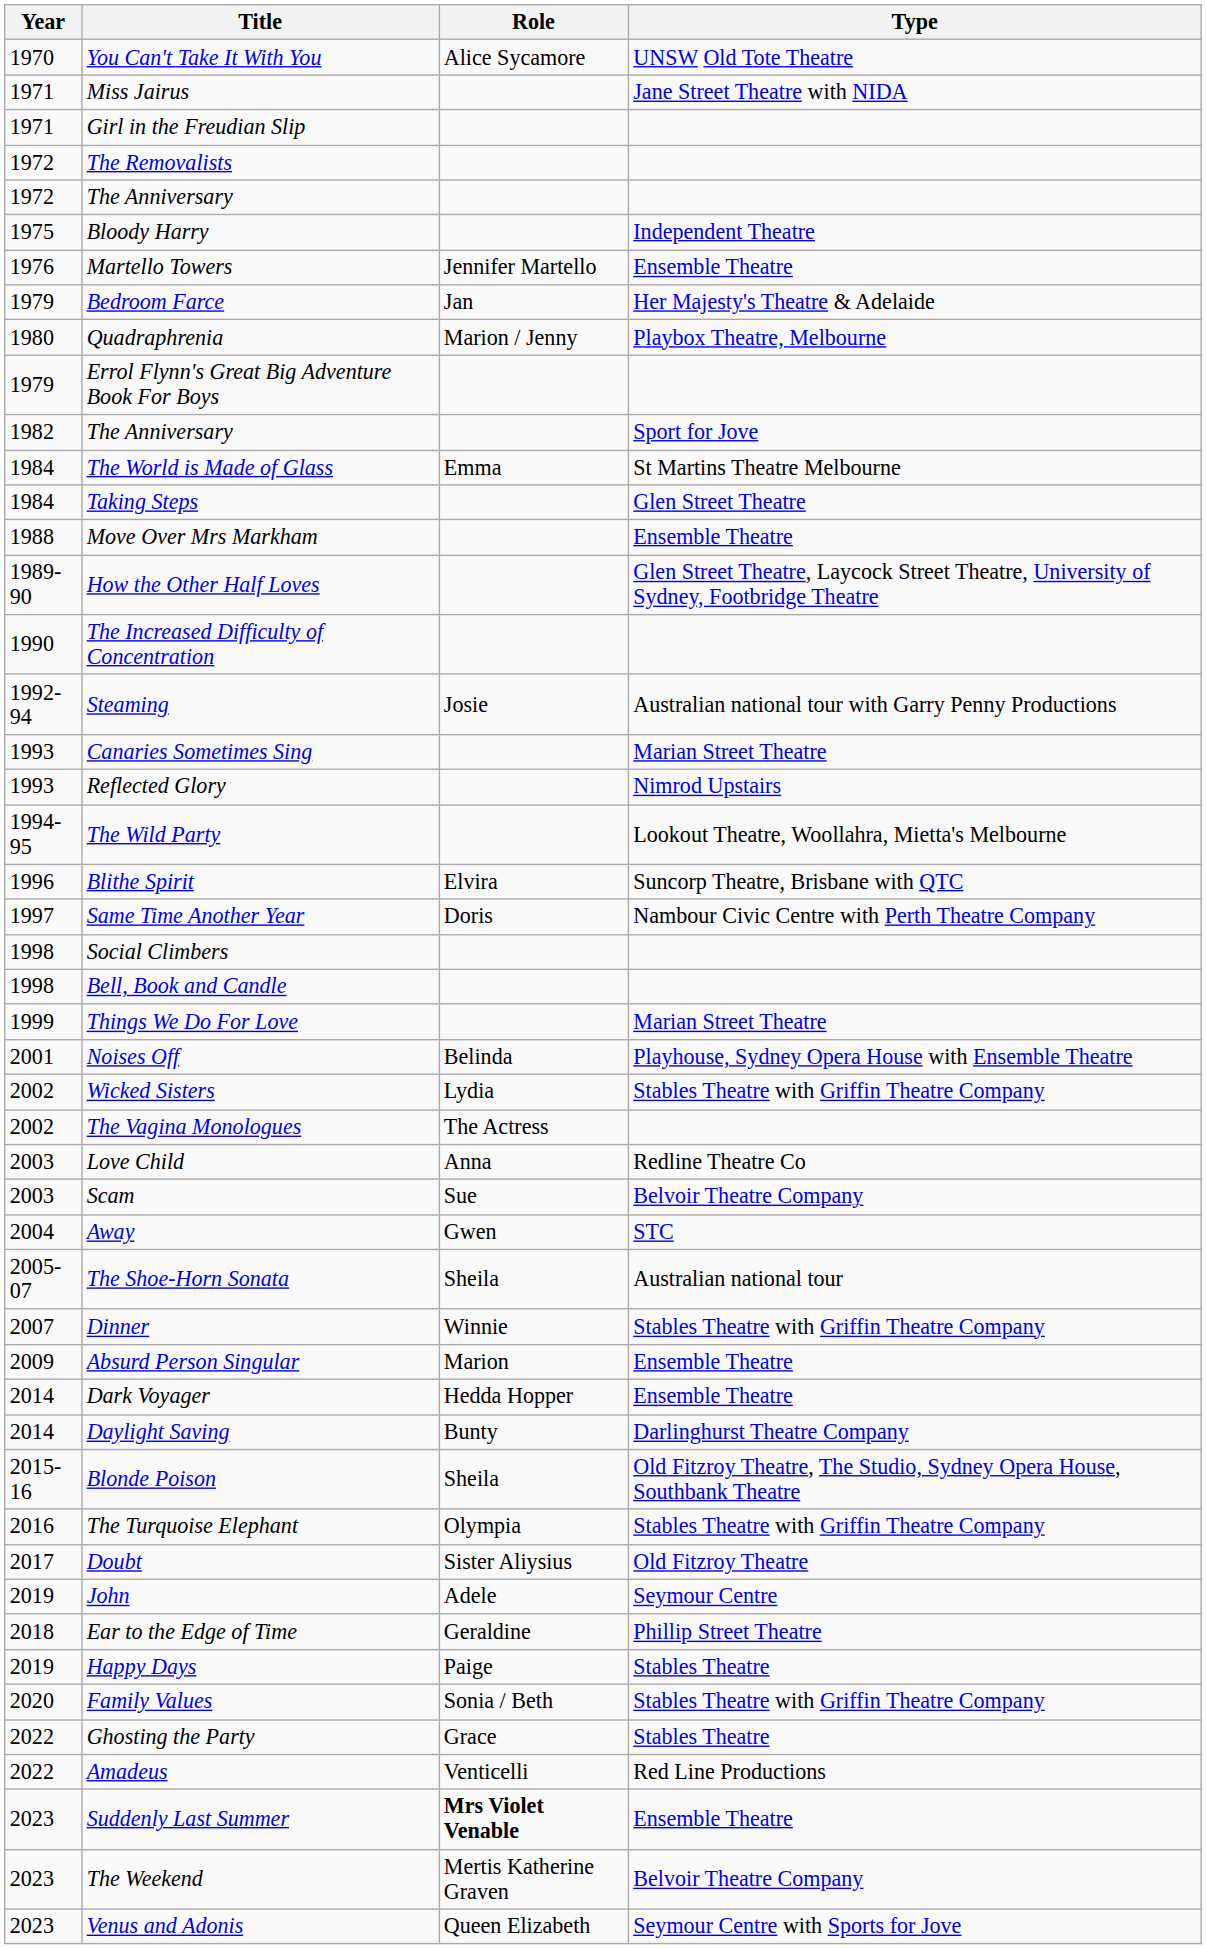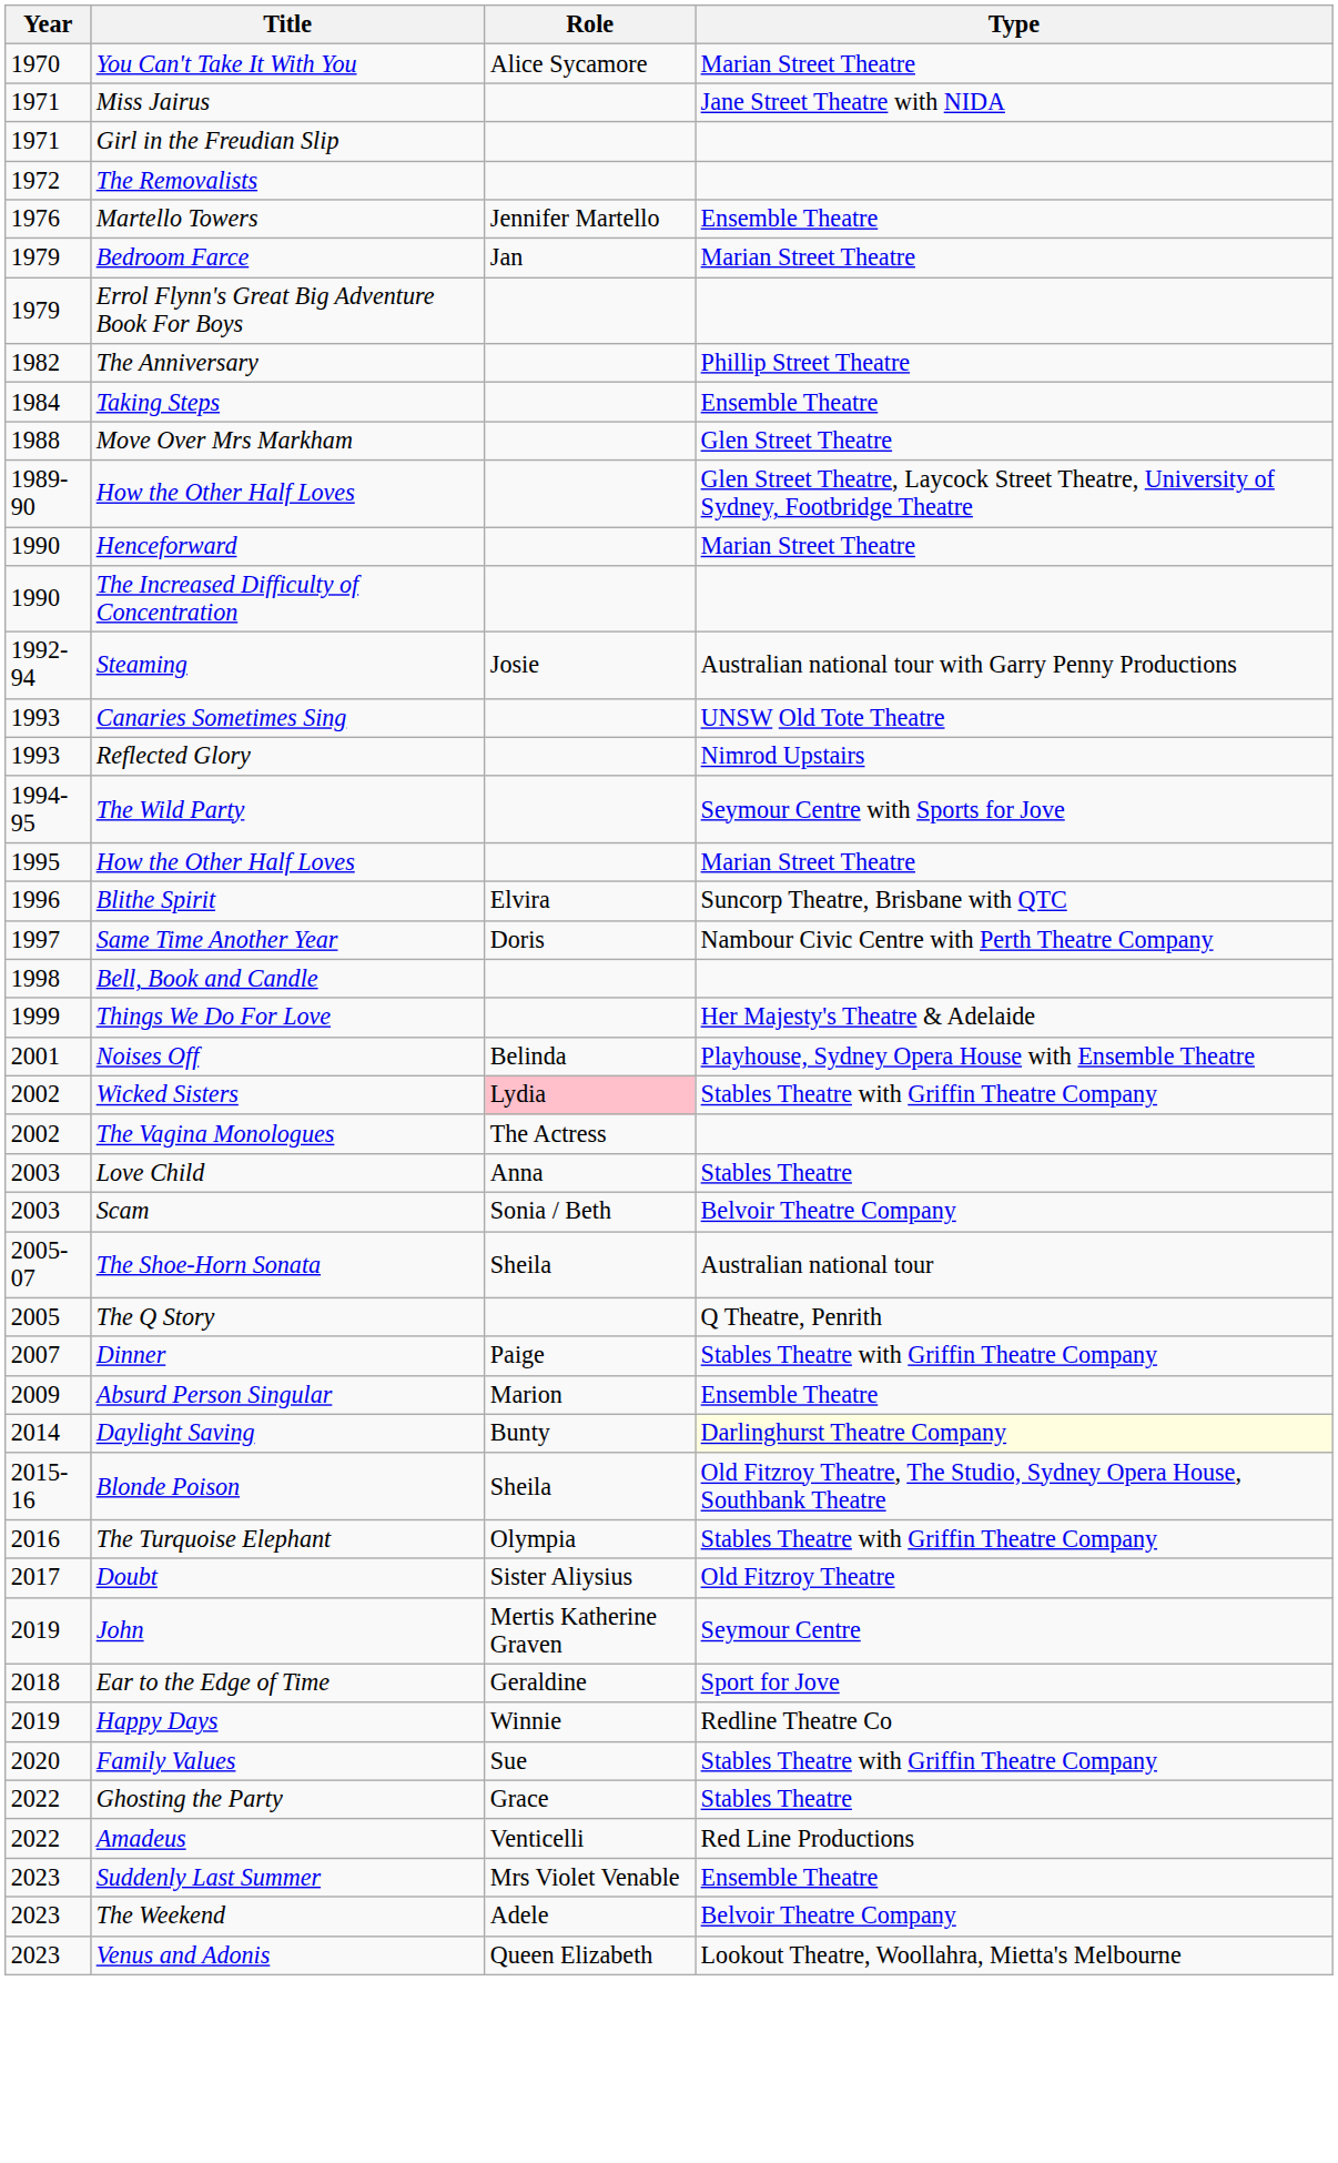 <table class="wikitable">
 <tr>
 <th>Year</th>
 <th>Title</th>
 <th>Role</th>
 <th>Type</th>
 </tr>
 <tr>
 <td>1970</td>
 <td><em><a href='#'>You Can't Take It With You</a></em></td>
 <td>Alice Sycamore</td>
-<td><a href='#'>UNSW</a> <a href='#'>Old Tote Theatre</a></td>
+<td><a href='#'>Marian Street Theatre</a></td>
 </tr>
 <tr>
 <td>1971</td>
 <td><em>Miss Jairus</em></td>
 <td></td>
 <td><a href='#'>Jane Street Theatre</a> with <a href='#'>NIDA</a></td>
 </tr>
 <tr>
 <td>1971</td>
 <td><em>Girl in the Freudian Slip</em></td>
 <td></td>
 <td></td>
 </tr>
 <tr>
 <td>1972</td>
 <td><em><a href='#'>The Removalists</a></em></td>
 <td></td>
 <td></td>
 </tr>
 <tr>
-<td>1972</td>
-<td><em>The Anniversary</em></td>
-<td></td>
-<td></td>
-</tr>
-<tr>
-<td>1975</td>
-<td><em>Bloody Harry</em></td>
-<td></td>
-<td><a href='#'>Independent Theatre</a></td>
-</tr>
-<tr>
 <td>1976</td>
 <td><em>Martello Towers</em></td>
 <td>Jennifer Martello</td>
 <td><a href='#'>Ensemble Theatre</a></td>
 </tr>
 <tr>
 <td>1979</td>
 <td><em><a href='#'>Bedroom Farce</a></em></td>
 <td>Jan</td>
-<td><a href='#'>Her Majesty's Theatre</a> & Adelaide</td>
-</tr>
-<tr>
-<td>1980</td>
-<td><em>Quadraphrenia</em></td>
-<td>Marion / Jenny</td>
-<td><a href='#'>Playbox Theatre, Melbourne</a></td>
+<td><a href='#'>Marian Street Theatre</a></td>
 </tr>
 <tr>
 <td>1979</td>
 <td><em>Errol Flynn's Great Big Adventure Book For Boys</em></td>
 <td></td>
 <td></td>
 </tr>
 <tr>
 <td>1982</td>
 <td><em>The Anniversary</em></td>
 <td></td>
-<td><a href='#'>Sport for Jove</a></td>
-</tr>
-<tr>
-<td>1984</td>
-<td><em><a href='#'>The World is Made of Glass</a></em></td>
-<td>Emma</td>
-<td>St Martins Theatre Melbourne</td>
+<td><a href='#'>Phillip Street Theatre</a></td>
 </tr>
 <tr>
 <td>1984</td>
 <td><em><a href='#'>Taking Steps</a></em></td>
 <td></td>
-<td><a href='#'>Glen Street Theatre</a></td>
+<td><a href='#'>Ensemble Theatre</a></td>
 </tr>
 <tr>
 <td>1988</td>
 <td><em>Move Over Mrs Markham</em></td>
 <td></td>
-<td><a href='#'>Ensemble Theatre</a></td>
+<td><a href='#'>Glen Street Theatre</a></td>
 </tr>
 <tr>
 <td>1989-90</td>
 <td><em><a href='#'>How the Other Half Loves</a></em></td>
 <td></td>
 <td><a href='#'>Glen Street Theatre</a>, Laycock Street Theatre, <a href='#'>University of Sydney, Footbridge Theatre</a></td>
+</tr>
+<tr>
+<td>1990</td>
+<td><em><a href='#'>Henceforward</a></em></td>
+<td></td>
+<td><a href='#'>Marian Street Theatre</a></td>
 </tr>
 <tr>
 <td>1990</td>
 <td><em><a href='#'>The Increased Difficulty of Concentration</a></em></td>
 <td></td>
 <td></td>
 </tr>
 <tr>
 <td>1992-94</td>
 <td><em><a href='#'>Steaming</a></em></td>
 <td>Josie</td>
 <td>Australian national tour with Garry Penny Productions</td>
 </tr>
 <tr>
 <td>1993</td>
 <td><em><a href='#'>Canaries Sometimes Sing</a></em></td>
 <td></td>
-<td><a href='#'>Marian Street Theatre</a></td>
+<td><a href='#'>UNSW</a> <a href='#'>Old Tote Theatre</a></td>
 </tr>
 <tr>
 <td>1993</td>
 <td><em>Reflected Glory</em></td>
 <td></td>
 <td><a href='#'>Nimrod Upstairs</a></td>
 </tr>
 <tr>
 <td>1994-95</td>
 <td><em><a href='#'>The Wild Party</a></em></td>
 <td></td>
-<td>Lookout Theatre, Woollahra, Mietta's Melbourne</td>
+<td><a href='#'>Seymour Centre</a> with <a href='#'>Sports for Jove</a></td>
+</tr>
+<tr>
+<td>1995</td>
+<td><em><a href='#'>How the Other Half Loves</a></em></td>
+<td></td>
+<td><a href='#'>Marian Street Theatre</a></td>
 </tr>
 <tr>
 <td>1996</td>
 <td><em><a href='#'>Blithe Spirit</a></em></td>
 <td>Elvira</td>
 <td>Suncorp Theatre, Brisbane with <a href='#'>QTC</a></td>
 </tr>
 <tr>
 <td>1997</td>
 <td><em><a href='#'>Same Time Another Year</a></em></td>
 <td>Doris</td>
 <td>Nambour Civic Centre with <a href='#'>Perth Theatre Company</a></td>
 </tr>
 <tr>
 <td>1998</td>
-<td><em>Social Climbers</em></td>
-<td></td>
-<td></td>
-</tr>
-<tr>
-<td>1998</td>
 <td><em><a href='#'>Bell, Book and Candle</a></em></td>
 <td></td>
 <td></td>
 </tr>
 <tr>
 <td>1999</td>
 <td><em><a href='#'>Things We Do For Love</a></em></td>
 <td></td>
-<td><a href='#'>Marian Street Theatre</a></td>
+<td><a href='#'>Her Majesty's Theatre</a> & Adelaide</td>
 </tr>
 <tr>
 <td>2001</td>
 <td><em><a href='#'>Noises Off</a></em></td>
 <td>Belinda</td>
 <td><a href='#'>Playhouse, Sydney Opera House</a> with <a href='#'>Ensemble Theatre</a></td>
 </tr>
 <tr>
 <td>2002</td>
 <td><em><a href='#'>Wicked Sisters</a></em></td>
-<td>Lydia</td>
+<td style="background: pink;">Lydia</td>
 <td><a href='#'>Stables Theatre</a> with <a href='#'>Griffin Theatre Company</a></td>
 </tr>
 <tr>
 <td>2002</td>
 <td><em><a href='#'>The Vagina Monologues</a></em></td>
 <td>The Actress</td>
 <td></td>
 </tr>
 <tr>
 <td>2003</td>
 <td><em>Love Child</em></td>
 <td>Anna</td>
-<td>Redline Theatre Co</td>
+<td><a href='#'>Stables Theatre</a></td>
 </tr>
 <tr>
 <td>2003</td>
 <td><em>Scam</em></td>
-<td>Sue</td>
+<td>Sonia / Beth</td>
 <td><a href='#'>Belvoir Theatre Company</a></td>
-</tr>
-<tr>
-<td>2004</td>
-<td><em><a href='#'>Away</a></em></td>
-<td>Gwen</td>
-<td><a href='#'>STC</a></td>
 </tr>
 <tr>
 <td>2005-07</td>
 <td><em><a href='#'>The Shoe-Horn Sonata</a></em></td>
 <td>Sheila</td>
 <td>Australian national tour</td>
 </tr>
 <tr>
+<td>2005</td>
+<td><em>The Q Story</em></td>
+<td></td>
+<td>Q Theatre, Penrith</td>
+</tr>
+<tr>
 <td>2007</td>
 <td><em><a href='#'>Dinner</a></em></td>
-<td>Winnie</td>
+<td>Paige</td>
 <td><a href='#'>Stables Theatre</a> with <a href='#'>Griffin Theatre Company</a></td>
 </tr>
 <tr>
 <td>2009</td>
 <td><em><a href='#'>Absurd Person Singular</a></em></td>
 <td>Marion</td>
 <td><a href='#'>Ensemble Theatre</a></td>
 </tr>
 <tr>
 <td>2014</td>
-<td><em>Dark Voyager</em></td>
-<td>Hedda Hopper</td>
-<td><a href='#'>Ensemble Theatre</a></td>
-</tr>
-<tr>
-<td>2014</td>
 <td><em><a href='#'>Daylight Saving</a></em></td>
 <td>Bunty</td>
-<td><a href='#'>Darlinghurst Theatre Company</a></td>
+<td style="background: lightyellow;"><a href='#'>Darlinghurst Theatre Company</a></td>
 </tr>
 <tr>
 <td>2015-16</td>
 <td><em><a href='#'>Blonde Poison</a></em></td>
 <td>Sheila</td>
 <td><a href='#'>Old Fitzroy Theatre</a>, <a href='#'>The Studio, Sydney Opera House</a>, <a href='#'>Southbank Theatre</a></td>
 </tr>
 <tr>
 <td>2016</td>
 <td><em>The Turquoise Elephant</em></td>
 <td>Olympia</td>
 <td><a href='#'>Stables Theatre</a> with <a href='#'>Griffin Theatre Company</a></td>
 </tr>
 <tr>
 <td>2017</td>
 <td><em><a href='#'>Doubt</a></em></td>
 <td>Sister Aliysius</td>
 <td><a href='#'>Old Fitzroy Theatre</a></td>
 </tr>
 <tr>
 <td>2019</td>
 <td><em><a href='#'>John</a></em></td>
-<td>Adele</td>
+<td>Mertis Katherine Graven</td>
 <td><a href='#'>Seymour Centre</a></td>
 </tr>
 <tr>
 <td>2018</td>
 <td><em>Ear to the Edge of Time</em></td>
 <td>Geraldine</td>
-<td><a href='#'>Phillip Street Theatre</a></td>
+<td><a href='#'>Sport for Jove</a></td>
 </tr>
 <tr>
 <td>2019</td>
 <td><em><a href='#'>Happy Days</a></em></td>
-<td>Paige</td>
-<td><a href='#'>Stables Theatre</a></td>
+<td>Winnie</td>
+<td>Redline Theatre Co</td>
 </tr>
 <tr>
 <td>2020</td>
 <td><em><a href='#'>Family Values</a></em></td>
-<td>Sonia / Beth</td>
+<td>Sue</td>
 <td><a href='#'>Stables Theatre</a> with <a href='#'>Griffin Theatre Company</a></td>
 </tr>
 <tr>
 <td>2022</td>
 <td><em>Ghosting the Party</em></td>
 <td>Grace</td>
 <td><a href='#'>Stables Theatre</a></td>
 </tr>
 <tr>
 <td>2022</td>
 <td><em><a href='#'>Amadeus</a></em></td>
 <td>Venticelli</td>
 <td>Red Line Productions</td>
 </tr>
 <tr>
 <td>2023</td>
 <td><em><a href='#'>Suddenly Last Summer</a></em></td>
-<td><strong>Mrs Violet Venable</strong></td>
+<td>Mrs Violet Venable</td>
 <td><a href='#'>Ensemble Theatre</a></td>
 </tr>
 <tr>
 <td>2023</td>
 <td><em>The Weekend</em></td>
-<td>Mertis Katherine Graven</td>
+<td>Adele</td>
 <td><a href='#'>Belvoir Theatre Company</a></td>
 </tr>
 <tr>
 <td>2023</td>
 <td><em><a href='#'>Venus and Adonis</a></em></td>
 <td>Queen Elizabeth</td>
-<td><a href='#'>Seymour Centre</a> with <a href='#'>Sports for Jove</a></td>
+<td>Lookout Theatre, Woollahra, Mietta's Melbourne</td>
 </tr>
 </table>
